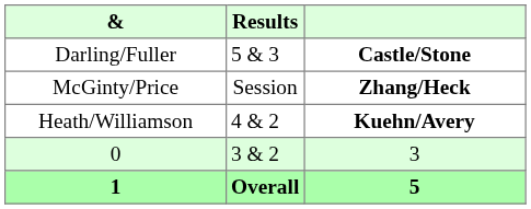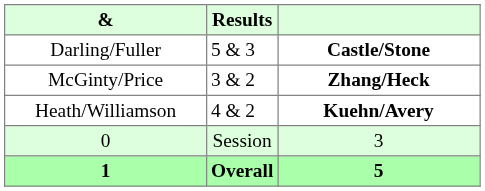 <table border="1" cellpadding="3" style="border-collapse: collapse; text-align:center;">
 <tr style="background:#ddffdd;">
 <th width=160> & </th>
 <th>Results</th>
 <th width=160></th>
 </tr>
 <tr>
 <td>Darling/Fuller</td>
 <td align=left> 5 & 3</td>
 <td><strong>Castle/Stone</strong></td>
 </tr>
 <tr>
 <td>McGinty/Price</td>
-<td>Session</td>
+<td align=left> 3 & 2</td>
 <td><strong>Zhang/Heck</strong></td>
 </tr>
 <tr>
 <td>Heath/Williamson</td>
 <td align=left> 4 & 2</td>
 <td><strong>Kuehn/Avery</strong></td>
 </tr>
 <tr style="background:#ddffdd;">
 <td>0</td>
-<td align=left> 3 & 2</td>
+<td>Session</td>
 <td>3</td>
 </tr>
 <tr style="background:#aaffaa;">
 <th>1</th>
 <th>Overall</th>
 <th>5</th>
 </tr>
 </table>
